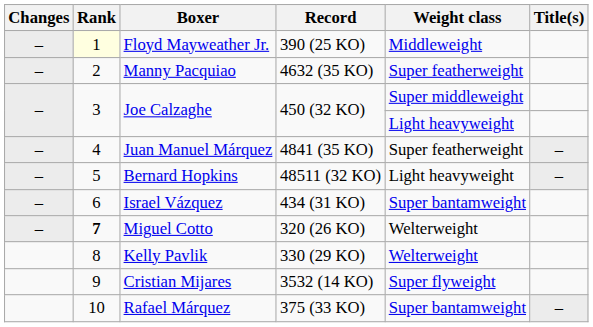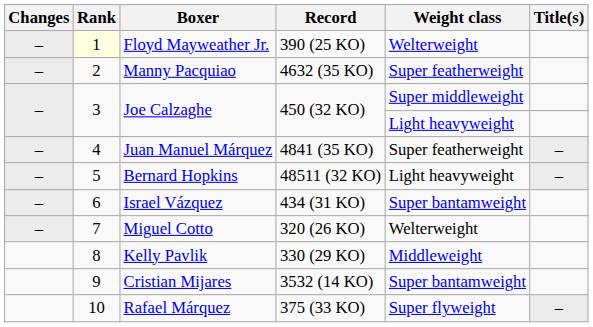 <table class="wikitable ">
 <tr>
 <th>Changes</th>
 <th>Rank</th>
 <th>Boxer</th>
 <th>Record</th>
 <th>Weight class</th>
 <th>Title(s)</th>
 </tr>
 <tr>
 <td align=center bgcolor=#ECECEC>–</td>
 <td align=center style="background: lightyellow;">1</td>
 <td><a href='#'>Floyd Mayweather Jr.</a></td>
 <td>390 (25 KO)</td>
-<td><a href='#'>Middleweight</a></td>
+<td><a href='#'>Welterweight</a></td>
 <td></td>
 </tr>
 <tr>
 <td align=center bgcolor=#ECECEC>–</td>
 <td align=center>2</td>
 <td><a href='#'>Manny Pacquiao</a></td>
 <td>4632 (35 KO)</td>
 <td><a href='#'>Super featherweight</a></td>
 <td></td>
 </tr>
 <tr>
 <td rowspan=2 align=center bgcolor=#ECECEC>–</td>
 <td rowspan=2 align=center>3</td>
 <td rowspan=2><a href='#'>Joe Calzaghe</a></td>
 <td rowspan=2>450 (32 KO)</td>
 <td><a href='#'>Super middleweight</a></td>
 <td></td>
 </tr>
 <tr>
 <td><a href='#'>Light heavyweight</a></td>
 <td></td>
 </tr>
 <tr>
 <td align=center bgcolor=#ECECEC>–</td>
 <td align=center>4</td>
 <td><a href='#'>Juan Manuel Márquez</a></td>
 <td>4841 (35 KO)</td>
 <td>Super featherweight</td>
 <td align=center bgcolor=#ECECEC data-sort-value="Z">–</td>
 </tr>
 <tr>
 <td align=center bgcolor=#ECECEC>–</td>
 <td align=center>5</td>
 <td><a href='#'>Bernard Hopkins</a></td>
 <td>48511 (32 KO)</td>
 <td>Light heavyweight</td>
 <td align=center bgcolor=#ECECEC data-sort-value="Z">–</td>
 </tr>
 <tr>
 <td align=center bgcolor=#ECECEC>–</td>
 <td align=center>6</td>
 <td><a href='#'>Israel Vázquez</a></td>
 <td>434 (31 KO)</td>
 <td><a href='#'>Super bantamweight</a></td>
 <td></td>
 </tr>
 <tr>
 <td align=center bgcolor=#ECECEC>–</td>
-<td align=center><strong>7</strong></td>
+<td align=center>7</td>
 <td><a href='#'>Miguel Cotto</a></td>
 <td>320 (26 KO)</td>
 <td>Welterweight</td>
 <td></td>
 </tr>
 <tr>
 <td align=center></td>
 <td align=center>8</td>
 <td><a href='#'>Kelly Pavlik</a></td>
 <td>330 (29 KO)</td>
-<td><a href='#'>Welterweight</a></td>
+<td><a href='#'>Middleweight</a></td>
 <td></td>
 </tr>
 <tr>
 <td align=center></td>
 <td align=center>9</td>
 <td><a href='#'>Cristian Mijares</a></td>
 <td>3532 (14 KO)</td>
-<td><a href='#'>Super flyweight</a></td>
+<td><a href='#'>Super bantamweight</a></td>
 <td></td>
 </tr>
 <tr>
 <td align=center></td>
 <td align=center>10</td>
 <td><a href='#'>Rafael Márquez</a></td>
 <td>375 (33 KO)</td>
-<td><a href='#'>Super bantamweight</a></td>
+<td><a href='#'>Super flyweight</a></td>
 <td align=center bgcolor=#ECECEC data-sort-value="Z">–</td>
 </tr>
 </table>
